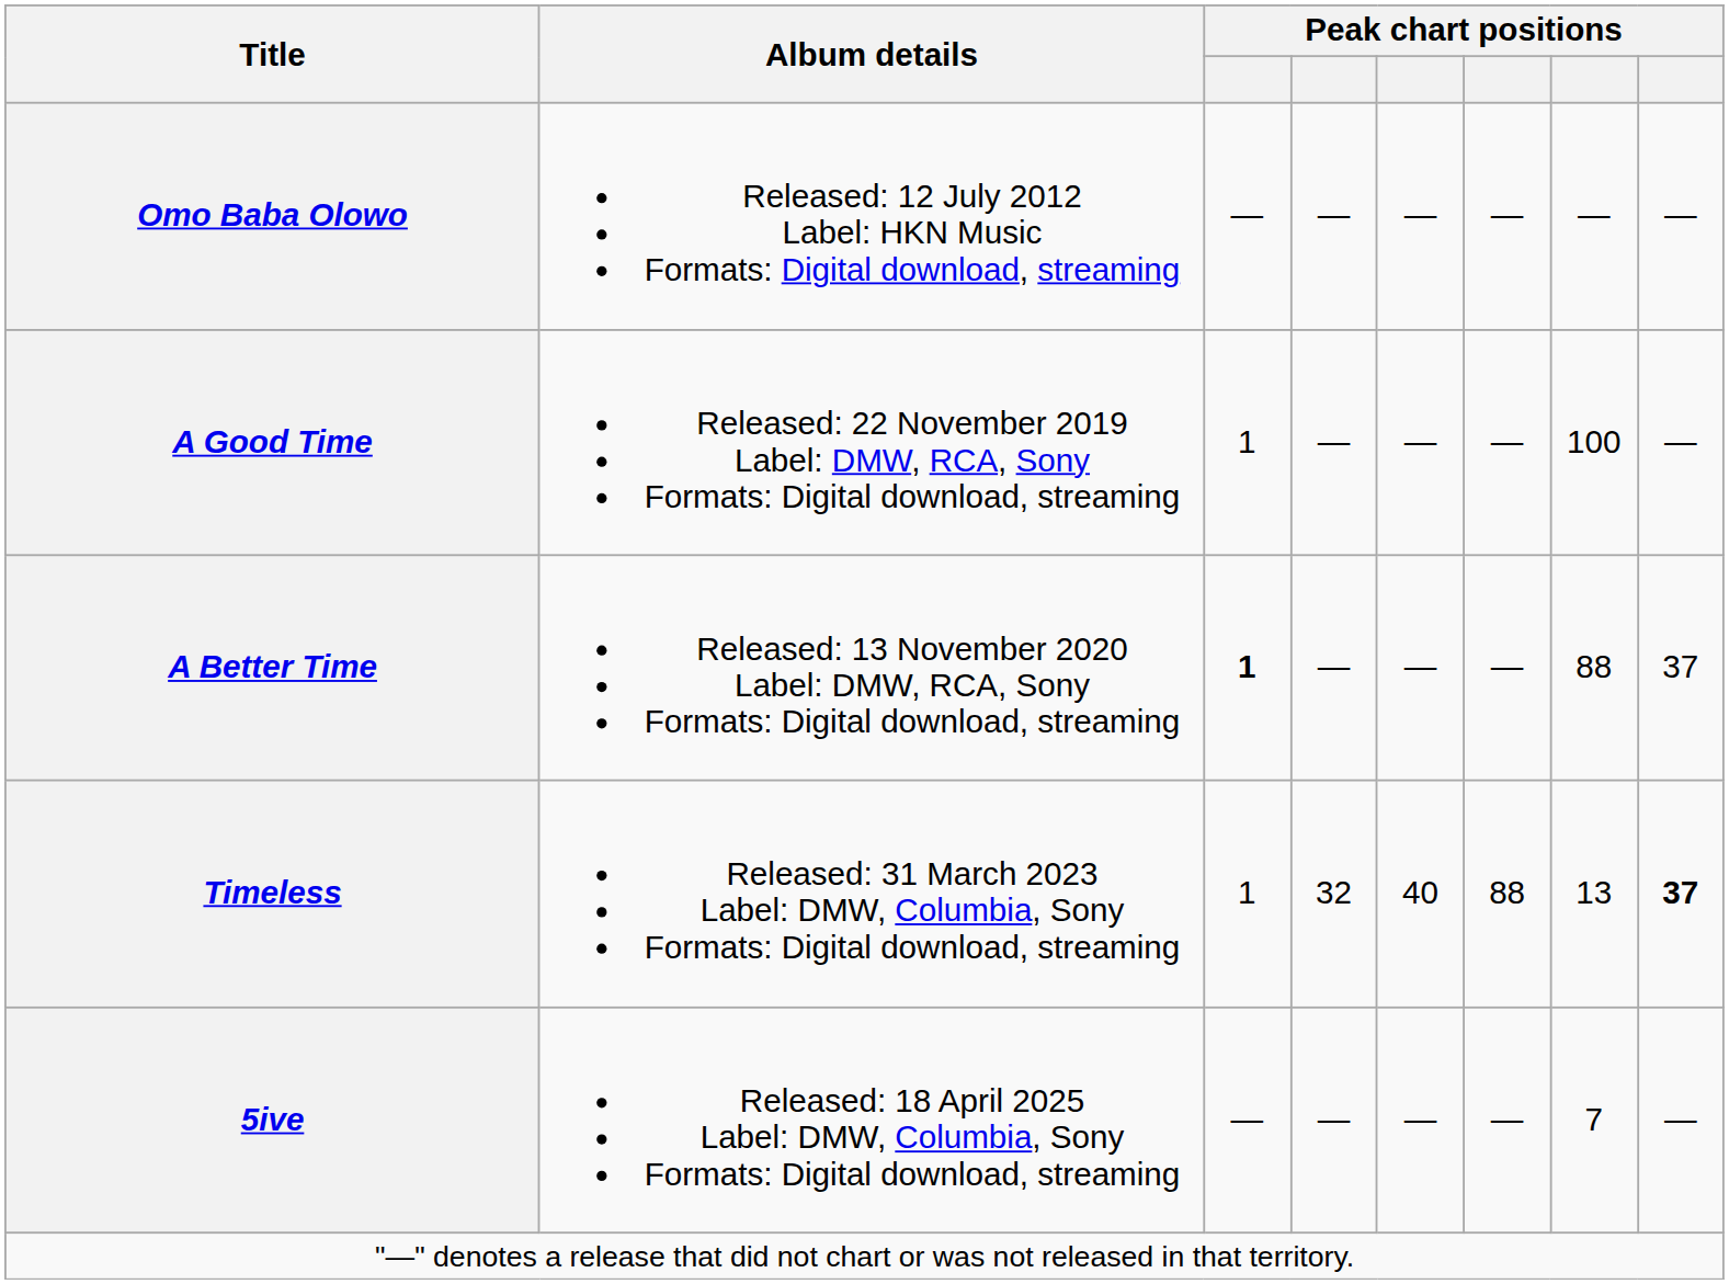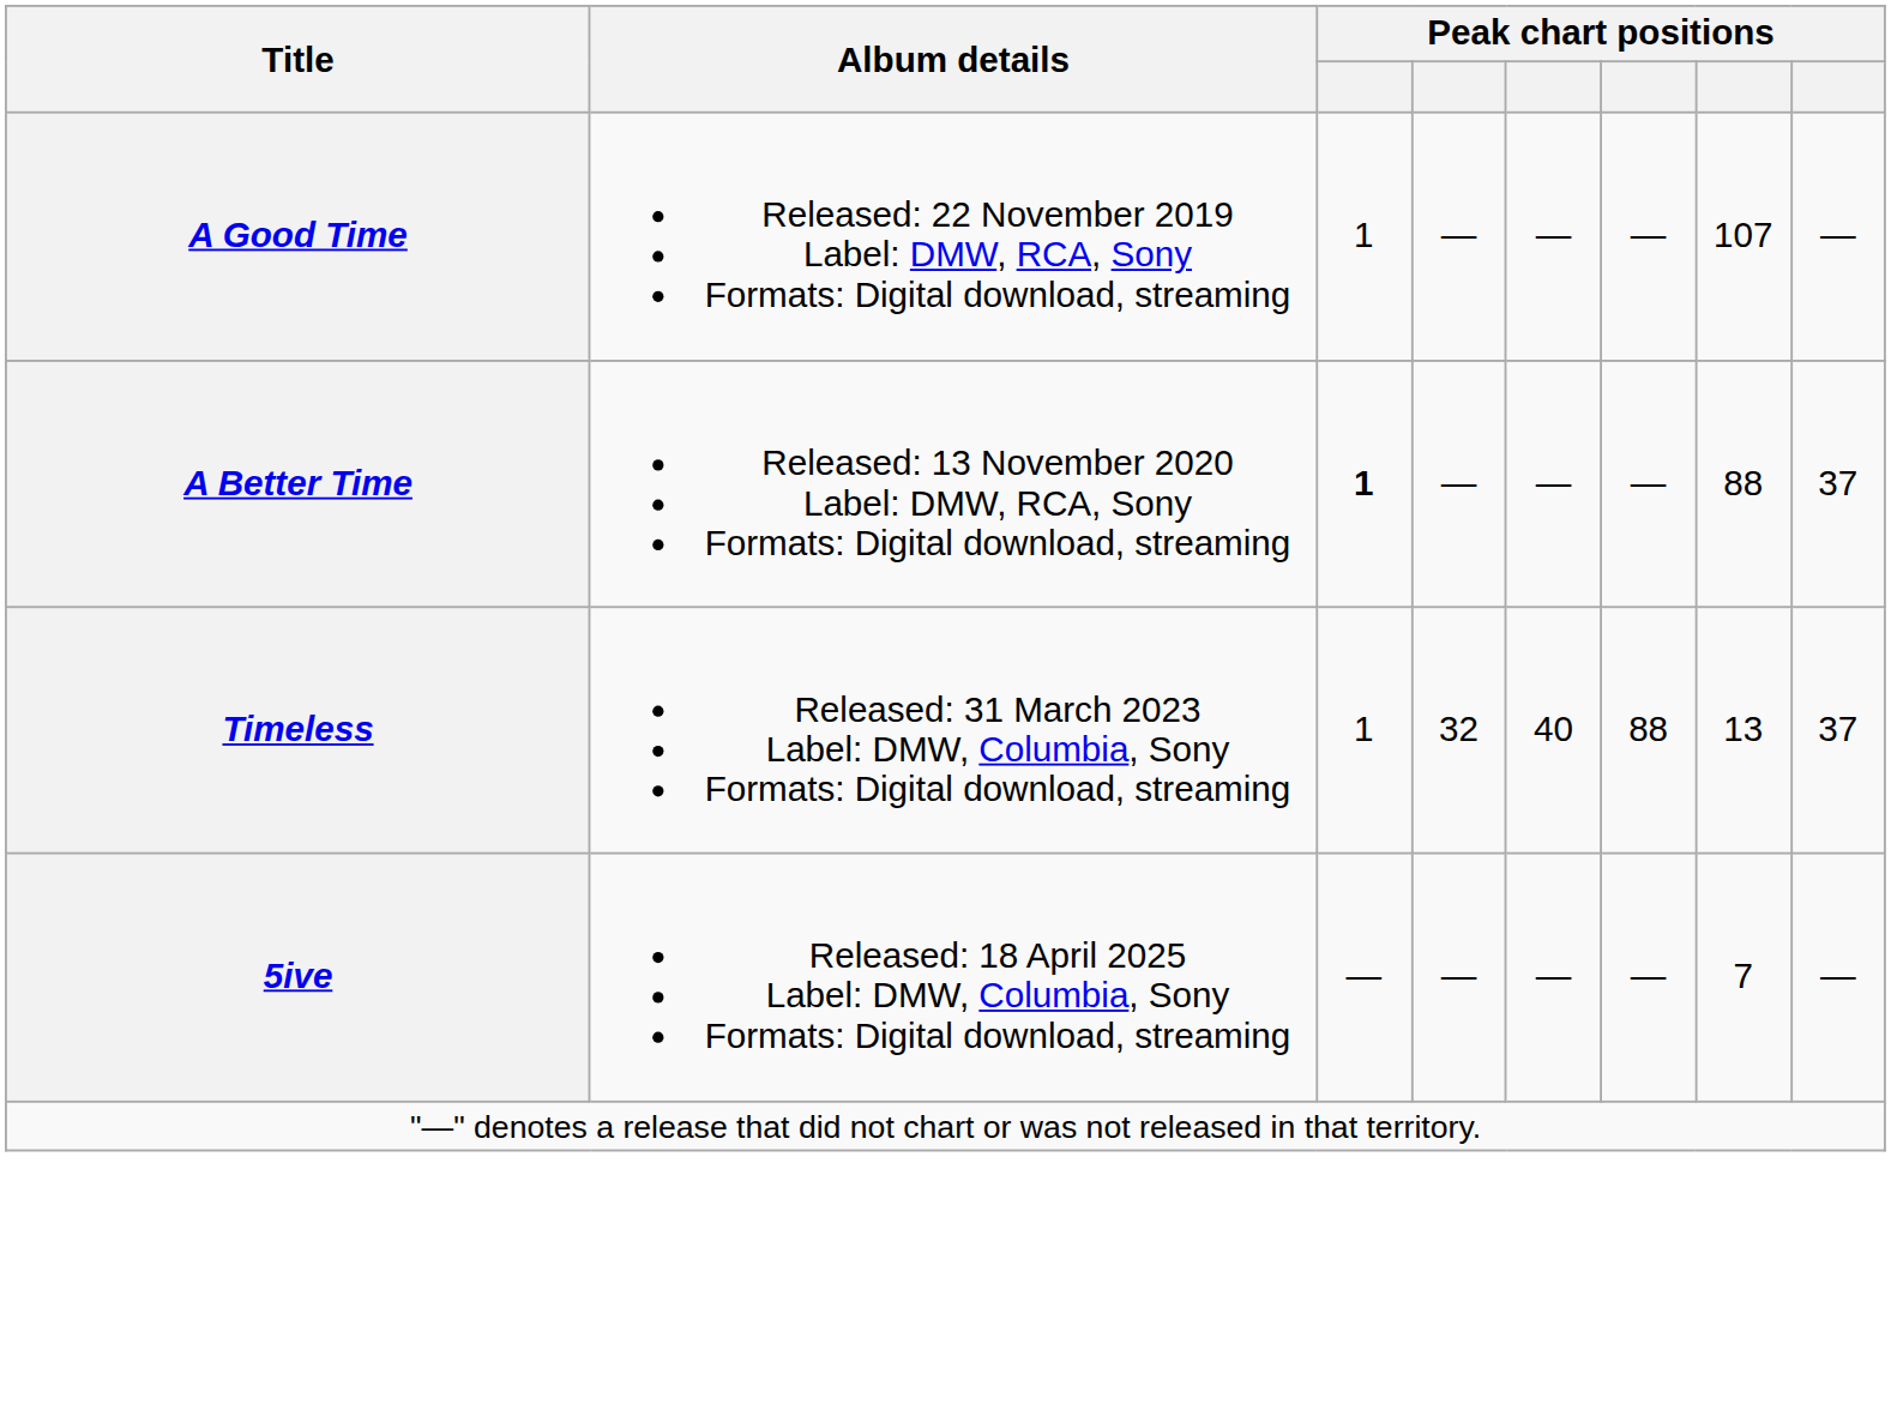 <table class="wikitable plainrowheaders" style="text-align:center;">
 <tr>
 <th scope="col" rowspan="2" style="width:16em;">Title</th>
 <th scope="col" rowspan="2" style="width:20em;">Album details</th>
 <th scope="col" colspan="6">Peak chart positions</th>
 </tr>
 <tr>
 <th scope="col" style="width:2.5em;font-size:90%;"><a href='#'></a><br></th>
 <th scope="col" style="width:2.5em;font-size:90%;"><a href='#'></a><br></th>
 <th scope="col" style="width:2.5em;font-size:90%;"><a href='#'></a><br></th>
 <th scope="col" style="width:2.5em;font-size:90%;"><a href='#'></a><br></th>
 <th scope="col" style="width:2.5em;font-size:90%;"><a href='#'></a><br></th>
 <th scope="col" style="width:2.5em;font-size:90%;"><a href='#'></a><br></th>
 </tr>
 <tr>
-<th scope="row"><em><a href='#'>Omo Baba Olowo</a></em></th>
-<td><br><ul><li>Released: 12 July 2012</li><li>Label: HKN Music</li><li>Formats: <a href='#'>Digital download</a>, <a href='#'>streaming</a></li></ul></td>
-<td>—</td>
-<td>—</td>
-<td>—</td>
-<td>—</td>
-<td>—</td>
-<td>—</td>
-</tr>
-<tr>
 <th scope="row"><em><a href='#'>A Good Time</a></em></th>
 <td><br><ul><li>Released: 22 November 2019</li><li>Label: <a href='#'>DMW</a>, <a href='#'>RCA</a>, <a href='#'>Sony</a></li><li>Formats: Digital download, streaming</li></ul></td>
 <td>1</td>
 <td>—</td>
 <td>—</td>
 <td>—</td>
-<td>100</td>
+<td>107</td>
 <td>—</td>
 </tr>
 <tr>
 <th scope="row"><em><a href='#'>A Better Time</a></em></th>
 <td><br><ul><li>Released: 13 November 2020</li><li>Label: DMW, RCA, Sony</li><li>Formats: Digital download, streaming</li></ul></td>
 <td><strong>1</strong></td>
 <td>—</td>
 <td>—</td>
 <td>—</td>
 <td>88</td>
 <td>37</td>
 </tr>
 <tr>
 <th scope="row"><em><a href='#'>Timeless</a></em></th>
 <td><br><ul><li>Released: 31 March 2023</li><li>Label: DMW, <a href='#'>Columbia</a>, Sony</li><li>Formats: Digital download, streaming</li></ul></td>
 <td>1</td>
 <td>32</td>
 <td>40</td>
 <td>88</td>
 <td>13</td>
-<td><strong>37</strong></td>
+<td>37</td>
 </tr>
 <tr>
 <th scope="row"><em><a href='#'>5ive</a></em></th>
 <td><br><ul><li>Released: 18 April 2025</li><li>Label: DMW, <a href='#'>Columbia</a>, Sony</li><li>Formats: Digital download, streaming</li></ul></td>
 <td>—</td>
 <td>—</td>
 <td>—</td>
 <td>—</td>
 <td>7</td>
 <td>—</td>
 </tr>
 <tr>
 <td colspan="8" style="font-size:90%">"—" denotes a release that did not chart or was not released in that territory.</td>
 </tr>
 </table>
